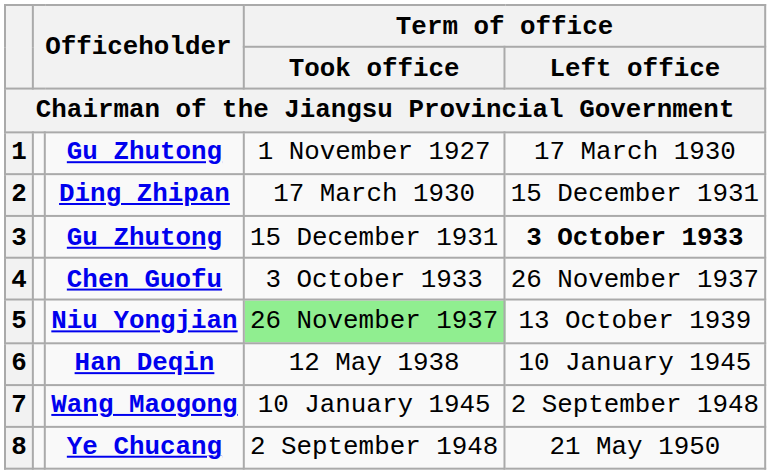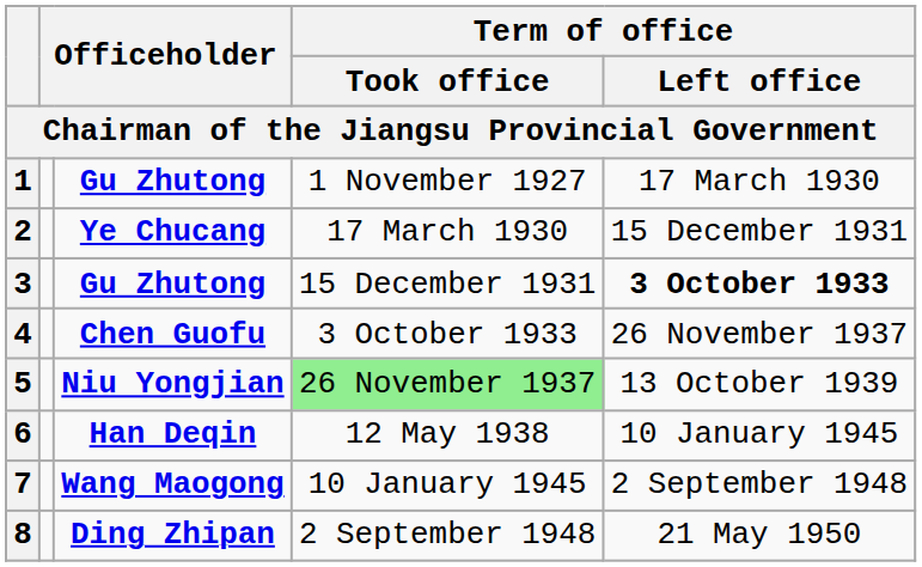 <table class="wikitable" style="text-align:center">
 <tr>
 <th rowspan="2"></th>
 <th colspan="2" rowspan="2">Officeholder</th>
 <th colspan="2">Term of office</th>
 </tr>
 <tr>
 <th>Took office</th>
 <th>Left office</th>
 </tr>
 <tr>
 <th colspan="5"><strong>Chairman of the Jiangsu Provincial Government</strong></th>
 </tr>
 <tr>
 <th>1</th>
 <td></td>
 <td><strong><a href='#'>Gu Zhutong</a></strong><br></td>
 <td>1 November 1927</td>
 <td>17 March 1930</td>
 </tr>
 <tr>
 <th>2</th>
 <td></td>
-<td><strong><a href='#'>Ding Zhipan</a></strong><br></td>
+<td><strong><a href='#'>Ye Chucang</a></strong><br></td>
 <td>17 March 1930</td>
 <td>15 December 1931</td>
 </tr>
 <tr>
 <th>3</th>
 <td></td>
 <td><strong><a href='#'>Gu Zhutong</a></strong><br></td>
 <td>15 December 1931</td>
 <td><strong>3 October 1933</strong></td>
 </tr>
 <tr>
 <th>4</th>
 <td></td>
 <td><strong><a href='#'>Chen Guofu</a></strong><br></td>
 <td>3 October 1933</td>
 <td>26 November 1937</td>
 </tr>
 <tr>
 <th>5</th>
 <td></td>
 <td><strong><a href='#'>Niu Yongjian</a></strong><br></td>
 <td style="background: lightgreen;">26 November 1937</td>
 <td>13 October 1939</td>
 </tr>
 <tr>
 <th>6</th>
 <td></td>
 <td><strong><a href='#'>Han Deqin</a></strong><br></td>
 <td>12 May 1938</td>
 <td>10 January 1945</td>
 </tr>
 <tr>
 <th>7</th>
 <td></td>
 <td><strong><a href='#'>Wang Maogong</a></strong><br></td>
 <td>10 January 1945</td>
 <td>2 September 1948</td>
 </tr>
 <tr>
 <th>8</th>
 <td></td>
-<td><strong><a href='#'>Ye Chucang</a></strong><br></td>
+<td><strong><a href='#'>Ding Zhipan</a></strong><br></td>
 <td>2 September 1948</td>
 <td>21 May 1950</td>
 </tr>
 </table>
